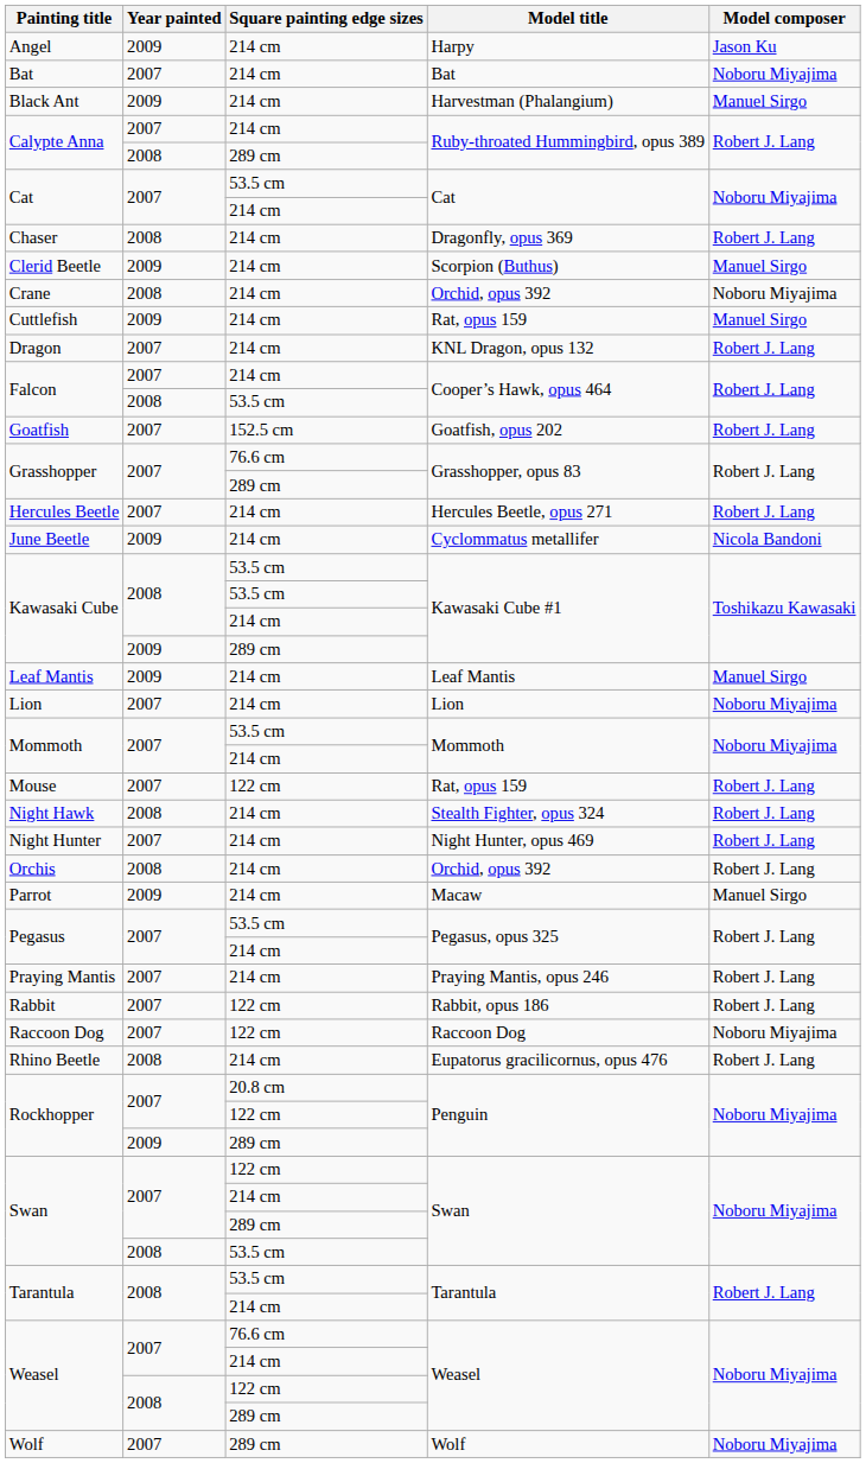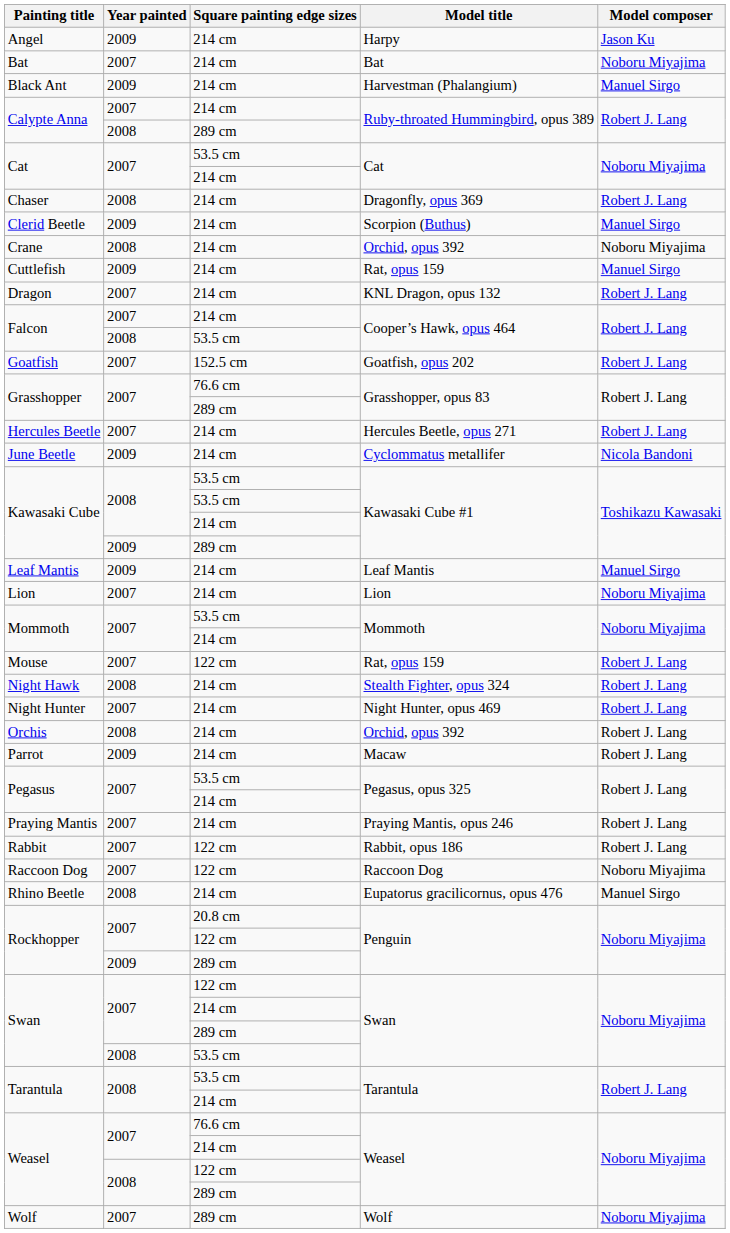 <table class="wikitable sortable mw-collapsible mw-collapsed">
 <tr>
 <th>Painting title</th>
 <th>Year painted</th>
 <th>Square painting edge sizes</th>
 <th>Model title</th>
 <th>Model composer</th>
 </tr>
 <tr>
 <td>Angel</td>
 <td>2009</td>
 <td>214 cm</td>
 <td>Harpy</td>
 <td><a href='#'>Jason Ku</a></td>
 </tr>
 <tr>
 <td>Bat</td>
 <td>2007</td>
 <td>214 cm</td>
 <td>Bat</td>
 <td><a href='#'>Noboru Miyajima</a></td>
 </tr>
 <tr>
 <td>Black Ant</td>
 <td>2009</td>
 <td>214 cm</td>
 <td>Harvestman (Phalangium)</td>
 <td><a href='#'>Manuel Sirgo</a></td>
 </tr>
 <tr>
 <td rowspan="2"><a href='#'>Calypte Anna</a></td>
 <td>2007</td>
 <td>214 cm</td>
 <td rowspan="2"><a href='#'>Ruby-throated Hummingbird</a>, opus 389</td>
 <td rowspan="2"><a href='#'>Robert J. Lang</a></td>
 </tr>
 <tr>
 <td>2008</td>
 <td>289 cm</td>
 </tr>
 <tr>
 <td rowspan="2">Cat</td>
 <td rowspan="2">2007</td>
 <td>53.5 cm</td>
 <td rowspan="2">Cat</td>
 <td rowspan="2"><a href='#'>Noboru Miyajima</a></td>
 </tr>
 <tr>
 <td>214 cm</td>
 </tr>
 <tr>
 <td>Chaser</td>
 <td>2008</td>
 <td>214 cm</td>
 <td>Dragonfly, <a href='#'>opus</a> 369</td>
 <td><a href='#'>Robert J. Lang</a></td>
 </tr>
 <tr>
 <td><a href='#'>Clerid</a> Beetle</td>
 <td>2009</td>
 <td>214 cm</td>
 <td>Scorpion (<a href='#'>Buthus</a>)</td>
 <td><a href='#'>Manuel Sirgo</a></td>
 </tr>
 <tr>
 <td>Crane</td>
 <td>2008</td>
 <td>214 cm</td>
 <td><a href='#'>Orchid</a>, <a href='#'>opus</a> 392</td>
 <td>Noboru Miyajima</td>
 </tr>
 <tr>
 <td>Cuttlefish</td>
 <td>2009</td>
 <td>214 cm</td>
 <td>Rat, <a href='#'>opus</a> 159</td>
 <td><a href='#'>Manuel Sirgo</a></td>
 </tr>
 <tr>
 <td>Dragon</td>
 <td>2007</td>
 <td>214 cm</td>
 <td>KNL Dragon, opus 132</td>
 <td><a href='#'>Robert J. Lang</a></td>
 </tr>
 <tr>
 <td rowspan="2">Falcon</td>
 <td>2007</td>
 <td>214 cm</td>
 <td rowspan="2">Cooper’s Hawk, <a href='#'>opus</a> 464</td>
 <td rowspan="2"><a href='#'>Robert J. Lang</a></td>
 </tr>
 <tr>
 <td>2008</td>
 <td>53.5 cm</td>
 </tr>
 <tr>
 <td><a href='#'>Goatfish</a></td>
 <td>2007</td>
 <td>152.5 cm</td>
 <td>Goatfish, <a href='#'>opus</a> 202</td>
 <td><a href='#'>Robert J. Lang</a></td>
 </tr>
 <tr>
 <td rowspan="2">Grasshopper</td>
 <td rowspan="2">2007</td>
 <td>76.6 cm</td>
 <td rowspan="2">Grasshopper, opus 83</td>
 <td rowspan="2">Robert J. Lang</td>
 </tr>
 <tr>
 <td>289 cm</td>
 </tr>
 <tr>
 <td><a href='#'>Hercules Beetle</a></td>
 <td>2007</td>
 <td>214 cm</td>
 <td>Hercules Beetle, <a href='#'>opus</a> 271</td>
 <td><a href='#'>Robert J. Lang</a></td>
 </tr>
 <tr>
 <td><a href='#'>June Beetle</a></td>
 <td>2009</td>
 <td>214 cm</td>
 <td><a href='#'>Cyclommatus</a> metallifer</td>
 <td><a href='#'>Nicola Bandoni</a></td>
 </tr>
 <tr>
 <td rowspan="4">Kawasaki Cube</td>
 <td rowspan="3">2008</td>
 <td>53.5 cm</td>
 <td rowspan="4">Kawasaki Cube #1</td>
 <td rowspan="4"><a href='#'>Toshikazu Kawasaki</a></td>
 </tr>
 <tr>
 <td>53.5 cm</td>
 </tr>
 <tr>
 <td>214 cm</td>
 </tr>
 <tr>
 <td>2009</td>
 <td>289 cm</td>
 </tr>
 <tr>
 <td><a href='#'>Leaf Mantis</a></td>
 <td>2009</td>
 <td>214 cm</td>
 <td>Leaf Mantis</td>
 <td><a href='#'>Manuel Sirgo</a></td>
 </tr>
 <tr>
 <td>Lion</td>
 <td>2007</td>
 <td>214 cm</td>
 <td>Lion</td>
 <td><a href='#'>Noboru Miyajima</a></td>
 </tr>
 <tr>
 <td rowspan="2">Mommoth</td>
 <td rowspan="2">2007</td>
 <td>53.5 cm</td>
 <td rowspan="2">Mommoth</td>
 <td rowspan="2"><a href='#'>Noboru Miyajima</a></td>
 </tr>
 <tr>
 <td>214 cm</td>
 </tr>
 <tr>
 <td>Mouse</td>
 <td>2007</td>
 <td>122 cm</td>
 <td>Rat, <a href='#'>opus</a> 159</td>
 <td><a href='#'>Robert J. Lang</a></td>
 </tr>
 <tr>
 <td><a href='#'>Night Hawk</a></td>
 <td>2008</td>
 <td>214 cm</td>
 <td><a href='#'>Stealth Fighter</a>, <a href='#'>opus</a> 324</td>
 <td><a href='#'>Robert J. Lang</a></td>
 </tr>
 <tr>
 <td>Night Hunter</td>
 <td>2007</td>
 <td>214 cm</td>
 <td>Night Hunter, opus 469</td>
 <td><a href='#'>Robert J. Lang</a></td>
 </tr>
 <tr>
 <td><a href='#'>Orchis</a></td>
 <td>2008</td>
 <td>214 cm</td>
 <td><a href='#'>Orchid</a>, <a href='#'>opus</a> 392</td>
 <td>Robert J. Lang</td>
 </tr>
 <tr>
 <td>Parrot</td>
 <td>2009</td>
 <td>214 cm</td>
 <td>Macaw</td>
-<td>Manuel Sirgo</td>
+<td>Robert J. Lang</td>
 </tr>
 <tr>
 <td rowspan="2">Pegasus</td>
 <td rowspan="2">2007</td>
 <td>53.5 cm</td>
 <td rowspan="2">Pegasus, opus 325</td>
 <td rowspan="2">Robert J. Lang</td>
 </tr>
 <tr>
 <td>214 cm</td>
 </tr>
 <tr>
 <td>Praying Mantis</td>
 <td>2007</td>
 <td>214 cm</td>
 <td>Praying Mantis, opus 246</td>
 <td>Robert J. Lang</td>
 </tr>
 <tr>
 <td>Rabbit</td>
 <td>2007</td>
 <td>122 cm</td>
 <td>Rabbit, opus 186</td>
 <td>Robert J. Lang</td>
 </tr>
 <tr>
 <td>Raccoon Dog</td>
 <td>2007</td>
 <td>122 cm</td>
 <td>Raccoon Dog</td>
 <td>Noboru Miyajima</td>
 </tr>
 <tr>
 <td>Rhino Beetle</td>
 <td>2008</td>
 <td>214 cm</td>
 <td>Eupatorus gracilicornus, opus 476</td>
-<td>Robert J. Lang</td>
+<td>Manuel Sirgo</td>
 </tr>
 <tr>
 <td rowspan="3">Rockhopper</td>
 <td rowspan="2">2007</td>
 <td>20.8 cm</td>
 <td rowspan="3">Penguin</td>
 <td rowspan="3"><a href='#'>Noboru Miyajima</a></td>
 </tr>
 <tr>
 <td>122 cm</td>
 </tr>
 <tr>
 <td>2009</td>
 <td>289 cm</td>
 </tr>
 <tr>
 <td rowspan="4">Swan</td>
 <td rowspan="3">2007</td>
 <td>122 cm</td>
 <td rowspan="4">Swan</td>
 <td rowspan="4"><a href='#'>Noboru Miyajima</a></td>
 </tr>
 <tr>
 <td>214 cm</td>
 </tr>
 <tr>
 <td>289 cm</td>
 </tr>
 <tr>
 <td>2008</td>
 <td>53.5 cm</td>
 </tr>
 <tr>
 <td rowspan="2">Tarantula</td>
 <td rowspan="2">2008</td>
 <td>53.5 cm</td>
 <td rowspan="2">Tarantula</td>
 <td rowspan="2"><a href='#'>Robert J. Lang</a></td>
 </tr>
 <tr>
 <td>214 cm</td>
 </tr>
 <tr>
 <td rowspan="4">Weasel</td>
 <td rowspan="2">2007</td>
 <td>76.6 cm</td>
 <td rowspan="4">Weasel</td>
 <td rowspan="4"><a href='#'>Noboru Miyajima</a></td>
 </tr>
 <tr>
 <td>214 cm</td>
 </tr>
 <tr>
 <td rowspan="2">2008</td>
 <td>122 cm</td>
 </tr>
 <tr>
 <td>289 cm</td>
 </tr>
 <tr>
 <td>Wolf</td>
 <td>2007</td>
 <td>289 cm</td>
 <td>Wolf</td>
 <td><a href='#'>Noboru Miyajima</a></td>
 </tr>
 </table>
